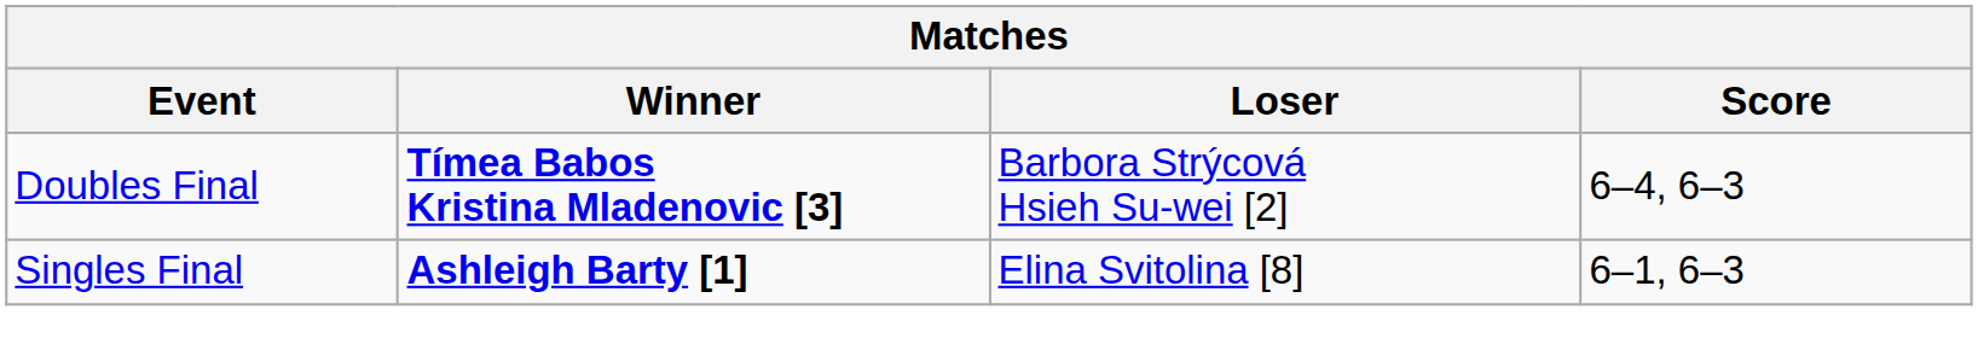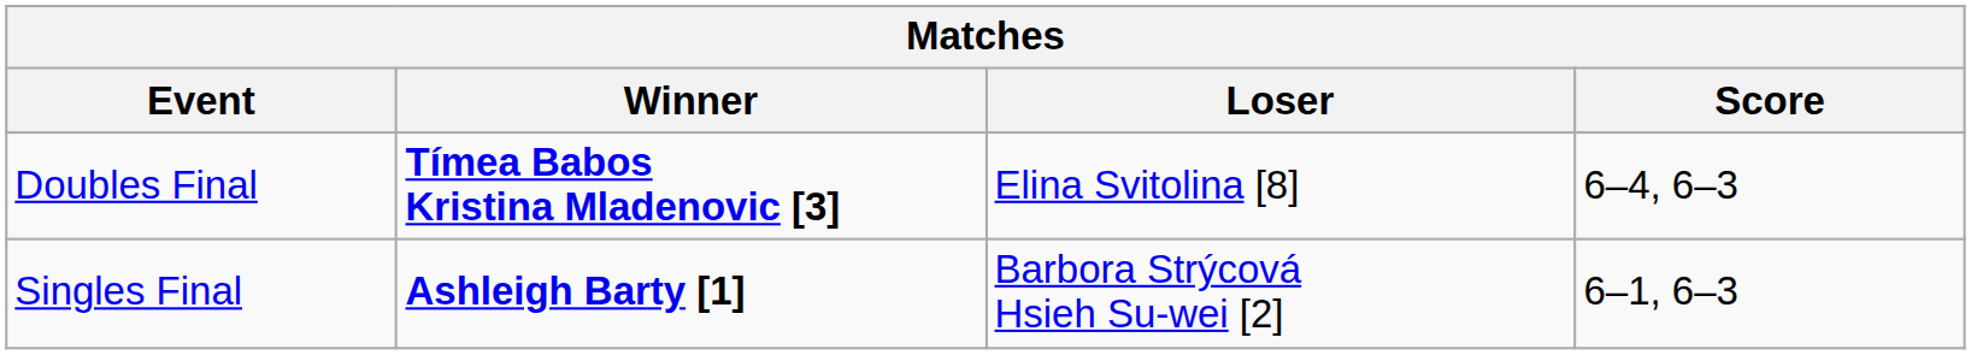 <table class="wikitable collapsible uncollapsed" style="margin:1em auto;">
 <tr>
 <th colspan=5>Matches</th>
 </tr>
 <tr>
 <th style="width:150px;">Event</th>
 <th style="width:230px;">Winner</th>
 <th style="width:230px;">Loser</th>
 <th style="width:150px;">Score</th>
 </tr>
 <tr align=left>
 <td><a href='#'>Doubles Final</a></td>
 <td><strong> <a href='#'>Tímea Babos</a> <br> <a href='#'>Kristina Mladenovic</a> [3]</strong></td>
-<td> <a href='#'>Barbora Strýcová</a> <br>  <a href='#'>Hsieh Su-wei</a> [2]</td>
+<td> <a href='#'>Elina Svitolina</a> [8]</td>
 <td>6–4, 6–3</td>
 </tr>
 <tr align=left>
 <td><a href='#'>Singles Final</a></td>
 <td><strong> <a href='#'>Ashleigh Barty</a> [1]</strong></td>
-<td> <a href='#'>Elina Svitolina</a> [8]</td>
+<td> <a href='#'>Barbora Strýcová</a> <br>  <a href='#'>Hsieh Su-wei</a> [2]</td>
 <td>6–1, 6–3</td>
 </tr>
 </table>
